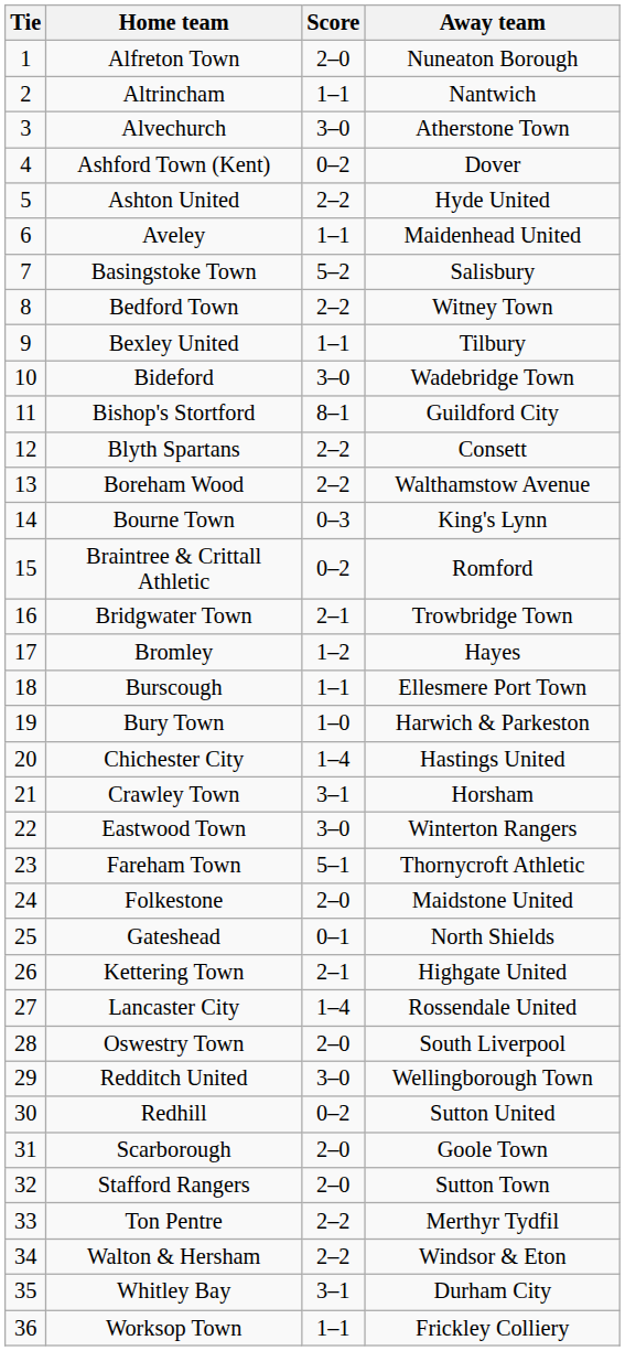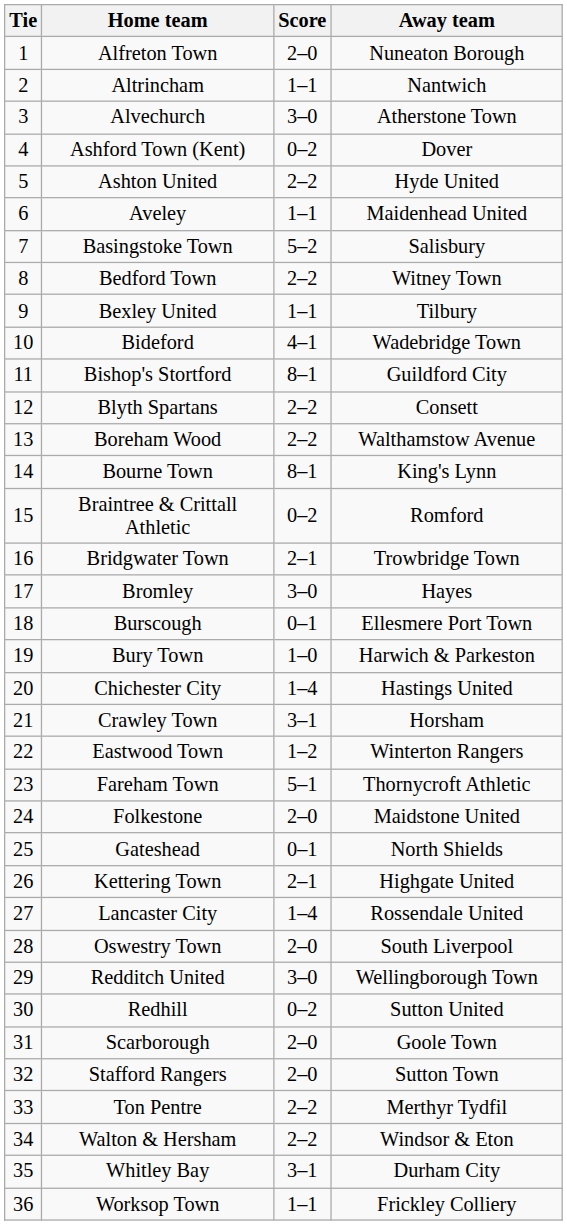 <table class="wikitable" style="text-align:center;">
 <tr>
 <th width=20>Tie</th>
 <th width=175>Home team</th>
 <th width=20>Score</th>
 <th width=175>Away team</th>
 </tr>
 <tr>
 <td>1</td>
 <td>Alfreton Town</td>
 <td>2–0</td>
 <td>Nuneaton Borough</td>
 </tr>
 <tr>
 <td>2</td>
 <td>Altrincham</td>
 <td>1–1</td>
 <td>Nantwich</td>
 </tr>
 <tr>
 <td>3</td>
 <td>Alvechurch</td>
 <td>3–0</td>
 <td>Atherstone Town</td>
 </tr>
 <tr>
 <td>4</td>
 <td>Ashford Town (Kent)</td>
 <td>0–2</td>
 <td>Dover</td>
 </tr>
 <tr>
 <td>5</td>
 <td>Ashton United</td>
 <td>2–2</td>
 <td>Hyde United</td>
 </tr>
 <tr>
 <td>6</td>
 <td>Aveley</td>
 <td>1–1</td>
 <td>Maidenhead United</td>
 </tr>
 <tr>
 <td>7</td>
 <td>Basingstoke Town</td>
 <td>5–2</td>
 <td>Salisbury</td>
 </tr>
 <tr>
 <td>8</td>
 <td>Bedford Town</td>
 <td>2–2</td>
 <td>Witney Town</td>
 </tr>
 <tr>
 <td>9</td>
 <td>Bexley United</td>
 <td>1–1</td>
 <td>Tilbury</td>
 </tr>
 <tr>
 <td>10</td>
 <td>Bideford</td>
-<td>3–0</td>
+<td>4–1</td>
 <td>Wadebridge Town</td>
 </tr>
 <tr>
 <td>11</td>
 <td>Bishop's Stortford</td>
 <td>8–1</td>
 <td>Guildford City</td>
 </tr>
 <tr>
 <td>12</td>
 <td>Blyth Spartans</td>
 <td>2–2</td>
 <td>Consett</td>
 </tr>
 <tr>
 <td>13</td>
 <td>Boreham Wood</td>
 <td>2–2</td>
 <td>Walthamstow Avenue</td>
 </tr>
 <tr>
 <td>14</td>
 <td>Bourne Town</td>
-<td>0–3</td>
+<td>8–1</td>
 <td>King's Lynn</td>
 </tr>
 <tr>
 <td>15</td>
 <td>Braintree & Crittall Athletic</td>
 <td>0–2</td>
 <td>Romford</td>
 </tr>
 <tr>
 <td>16</td>
 <td>Bridgwater Town</td>
 <td>2–1</td>
 <td>Trowbridge Town</td>
 </tr>
 <tr>
 <td>17</td>
 <td>Bromley</td>
-<td>1–2</td>
+<td>3–0</td>
 <td>Hayes</td>
 </tr>
 <tr>
 <td>18</td>
 <td>Burscough</td>
-<td>1–1</td>
+<td>0–1</td>
 <td>Ellesmere Port Town</td>
 </tr>
 <tr>
 <td>19</td>
 <td>Bury Town</td>
 <td>1–0</td>
 <td>Harwich & Parkeston</td>
 </tr>
 <tr>
 <td>20</td>
 <td>Chichester City</td>
 <td>1–4</td>
 <td>Hastings United</td>
 </tr>
 <tr>
 <td>21</td>
 <td>Crawley Town</td>
 <td>3–1</td>
 <td>Horsham</td>
 </tr>
 <tr>
 <td>22</td>
 <td>Eastwood Town</td>
-<td>3–0</td>
+<td>1–2</td>
 <td>Winterton Rangers</td>
 </tr>
 <tr>
 <td>23</td>
 <td>Fareham Town</td>
 <td>5–1</td>
 <td>Thornycroft Athletic</td>
 </tr>
 <tr>
 <td>24</td>
 <td>Folkestone</td>
 <td>2–0</td>
 <td>Maidstone United</td>
 </tr>
 <tr>
 <td>25</td>
 <td>Gateshead</td>
 <td>0–1</td>
 <td>North Shields</td>
 </tr>
 <tr>
 <td>26</td>
 <td>Kettering Town</td>
 <td>2–1</td>
 <td>Highgate United</td>
 </tr>
 <tr>
 <td>27</td>
 <td>Lancaster City</td>
 <td>1–4</td>
 <td>Rossendale United</td>
 </tr>
 <tr>
 <td>28</td>
 <td>Oswestry Town</td>
 <td>2–0</td>
 <td>South Liverpool</td>
 </tr>
 <tr>
 <td>29</td>
 <td>Redditch United</td>
 <td>3–0</td>
 <td>Wellingborough Town</td>
 </tr>
 <tr>
 <td>30</td>
 <td>Redhill</td>
 <td>0–2</td>
 <td>Sutton United</td>
 </tr>
 <tr>
 <td>31</td>
 <td>Scarborough</td>
 <td>2–0</td>
 <td>Goole Town</td>
 </tr>
 <tr>
 <td>32</td>
 <td>Stafford Rangers</td>
 <td>2–0</td>
 <td>Sutton Town</td>
 </tr>
 <tr>
 <td>33</td>
 <td>Ton Pentre</td>
 <td>2–2</td>
 <td>Merthyr Tydfil</td>
 </tr>
 <tr>
 <td>34</td>
 <td>Walton & Hersham</td>
 <td>2–2</td>
 <td>Windsor & Eton</td>
 </tr>
 <tr>
 <td>35</td>
 <td>Whitley Bay</td>
 <td>3–1</td>
 <td>Durham City</td>
 </tr>
 <tr>
 <td>36</td>
 <td>Worksop Town</td>
 <td>1–1</td>
 <td>Frickley Colliery</td>
 </tr>
 </table>
